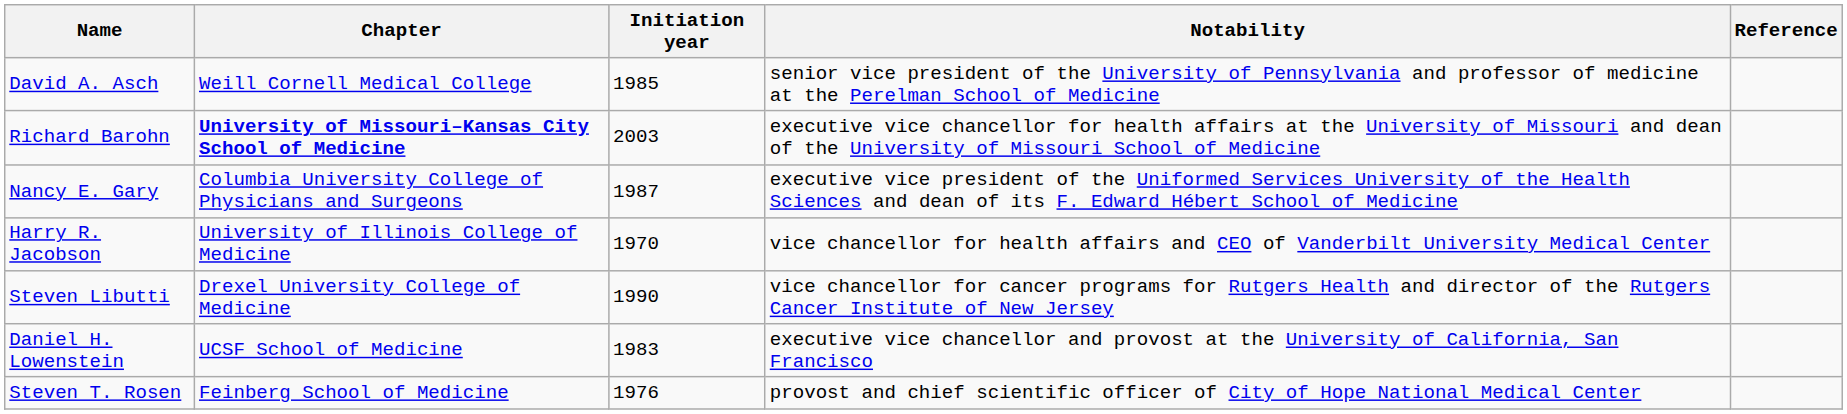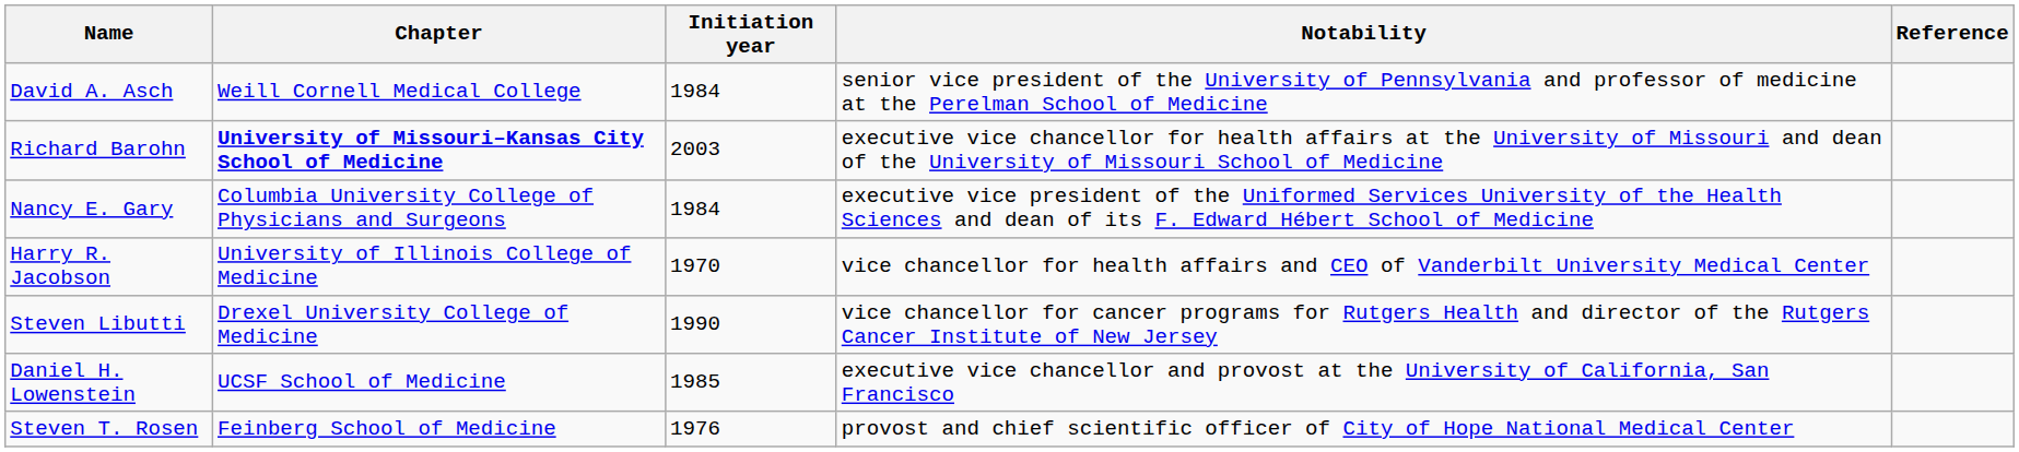 <table class="wikitable sortable">
 <tr>
 <th>Name</th>
 <th>Chapter</th>
 <th>Initiation year</th>
 <th>Notability</th>
 <th>Reference</th>
 </tr>
 <tr>
 <td><a href='#'>David A. Asch</a></td>
 <td><a href='#'>Weill Cornell Medical College</a></td>
-<td>1985</td>
+<td>1984</td>
 <td>senior vice president of the <a href='#'>University of Pennsylvania</a> and professor of medicine at the <a href='#'>Perelman School of Medicine</a></td>
 <td></td>
 </tr>
 <tr>
 <td><a href='#'>Richard Barohn</a></td>
 <td><strong><a href='#'>University of Missouri–Kansas City School of Medicine</a></strong></td>
 <td>2003</td>
 <td>executive vice chancellor for health affairs at the <a href='#'>University of Missouri</a> and dean of the <a href='#'>University of Missouri School of Medicine</a></td>
 <td></td>
 </tr>
 <tr>
 <td><a href='#'>Nancy E. Gary</a></td>
 <td><a href='#'>Columbia University College of Physicians and Surgeons</a></td>
-<td>1987</td>
+<td>1984</td>
 <td>executive vice president of the <a href='#'>Uniformed Services University of the Health Sciences</a> and dean of its <a href='#'>F. Edward Hébert School of Medicine</a></td>
 <td></td>
 </tr>
 <tr>
 <td><a href='#'>Harry R. Jacobson</a></td>
 <td><a href='#'>University of Illinois College of Medicine</a></td>
 <td>1970</td>
 <td>vice chancellor for health affairs and <a href='#'>CEO</a> of <a href='#'>Vanderbilt University Medical Center</a></td>
 <td></td>
 </tr>
 <tr>
 <td><a href='#'>Steven Libutti</a></td>
 <td><a href='#'>Drexel University College of Medicine</a></td>
 <td>1990</td>
 <td>vice chancellor for cancer programs for <a href='#'>Rutgers Health</a> and director of the <a href='#'>Rutgers Cancer Institute of New Jersey</a></td>
 <td></td>
 </tr>
 <tr>
 <td><a href='#'>Daniel H. Lowenstein</a></td>
 <td><a href='#'>UCSF School of Medicine</a></td>
-<td>1983</td>
+<td>1985</td>
 <td>executive vice chancellor and provost at the <a href='#'>University of California, San Francisco</a></td>
 <td></td>
 </tr>
 <tr>
 <td><a href='#'>Steven T. Rosen</a></td>
 <td><a href='#'>Feinberg School of Medicine</a></td>
 <td>1976</td>
 <td>provost and chief scientific officer of <a href='#'>City of Hope National Medical Center</a></td>
 <td></td>
 </tr>
 </table>
